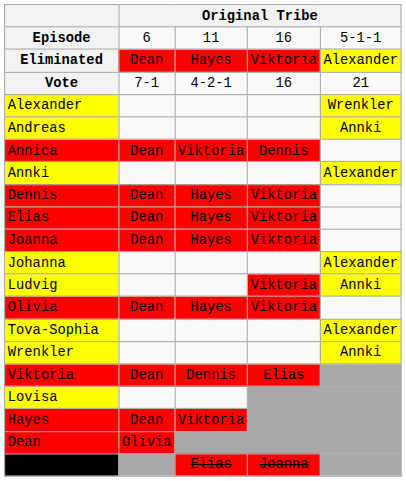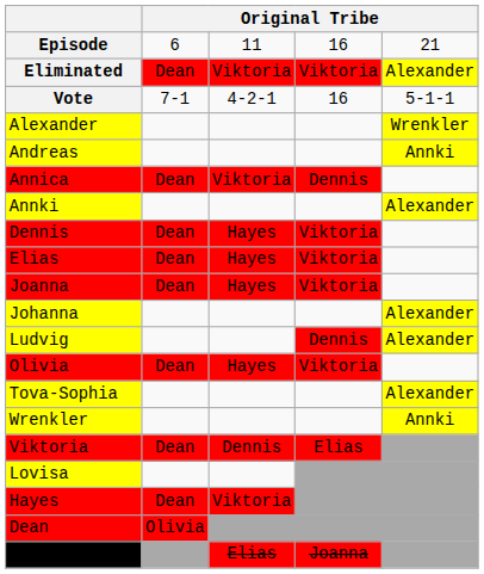 <table class="wikitable" text-align:center;">
 <tr>
 <th colspan="1"></th>
 <th colspan="5">Original Tribe</th>
 </tr>
 <tr>
 <th colspan="1" align="left">Episode</th>
 <td align="center">6</td>
 <td align="center">11</td>
 <td align="center">16</td>
-<td align="center">5-1-1</td>
+<td align="center">21</td>
 </tr>
 <tr>
 <th colspan="1" align="left">Eliminated</th>
 <td align="center" bgcolor="red">Dean</td>
-<td align="center" bgcolor="red">Hayes</td>
+<td bgcolor="red" align="center">Viktoria</td>
 <td align="center" bgcolor="red">Viktoria</td>
 <td align="center" bgcolor="yellow">Alexander</td>
 </tr>
 <tr>
 <th colspan="1" align="left">Vote</th>
 <td align="center">7-1</td>
 <td align="center">4-2-1</td>
 <td align="center">16</td>
-<td align="center">21</td>
+<td align="center">5-1-1</td>
 </tr>
 <tr>
 <td align="left" bgcolor="yellow">Alexander</td>
 <td></td>
 <td></td>
 <td></td>
 <td bgcolor="yellow" align="center">Wrenkler</td>
 </tr>
 <tr>
 <td align="left" bgcolor="yellow">Andreas</td>
 <td></td>
 <td></td>
 <td></td>
 <td bgcolor="yellow" align="center">Annki</td>
 </tr>
 <tr>
 <td align="left" bgcolor="red">Annica</td>
 <td bgcolor="red" align="center">Dean</td>
 <td bgcolor="red" align="center">Viktoria</td>
 <td bgcolor="red" align="center">Dennis</td>
 <td></td>
 </tr>
 <tr>
 <td align="left" bgcolor="yellow">Annki</td>
 <td></td>
 <td></td>
 <td></td>
 <td bgcolor="yellow" align="center">Alexander</td>
 </tr>
 <tr>
 <td align="left" bgcolor="red">Dennis</td>
 <td bgcolor="red" align="center">Dean</td>
 <td bgcolor="red" align="center">Hayes</td>
 <td bgcolor="red" align="center">Viktoria</td>
 <td></td>
 </tr>
 <tr>
 <td align="left" bgcolor="red">Elias</td>
 <td bgcolor="red" align="center">Dean</td>
 <td bgcolor="red" align="center">Hayes</td>
 <td bgcolor="red" align="center">Viktoria</td>
 <td></td>
 </tr>
 <tr>
 <td align="left" bgcolor="red">Joanna</td>
 <td bgcolor="red" align="center">Dean</td>
 <td bgcolor="red" align="center">Hayes</td>
 <td bgcolor="red" align="center">Viktoria</td>
 <td></td>
 </tr>
 <tr>
 <td align="left" bgcolor="yellow">Johanna</td>
 <td></td>
 <td></td>
 <td></td>
 <td bgcolor="yellow" align="center">Alexander</td>
 </tr>
 <tr>
 <td align="left" bgcolor="yellow">Ludvig</td>
 <td></td>
 <td></td>
-<td bgcolor="red" align="center">Viktoria</td>
-<td bgcolor="yellow" align="center">Annki</td>
+<td bgcolor="red" align="center">Dennis</td>
+<td bgcolor="yellow" align="center">Alexander</td>
 </tr>
 <tr>
 <td align="left" bgcolor="red">Olivia</td>
 <td bgcolor="red" align="center">Dean</td>
 <td bgcolor="red" align="center">Hayes</td>
 <td bgcolor="red" align="center">Viktoria</td>
 <td></td>
 </tr>
 <tr>
 <td align="left" bgcolor="yellow">Tova-Sophia</td>
 <td></td>
 <td></td>
 <td></td>
 <td bgcolor="yellow" align="center">Alexander</td>
 </tr>
 <tr>
 <td align="left" bgcolor="yellow">Wrenkler</td>
 <td></td>
 <td></td>
 <td></td>
 <td bgcolor="yellow" align="center">Annki</td>
 </tr>
 <tr>
 <td align="left" bgcolor="red">Viktoria</td>
 <td bgcolor="red" align="center">Dean</td>
 <td bgcolor="red" align="center">Dennis</td>
 <td bgcolor="red" align="center">Elias</td>
 <td bgcolor="darkgray" colspan="1"></td>
 </tr>
 <tr>
 <td align="left" bgcolor="yellow">Lovisa</td>
 <td></td>
 <td></td>
 <td bgcolor="darkgray" colspan="2"></td>
 </tr>
 <tr>
 <td align="left" bgcolor="red">Hayes</td>
 <td bgcolor="red" align="center">Dean</td>
 <td bgcolor="red" align="center">Viktoria</td>
 <td bgcolor="darkgray" colspan="4"></td>
 </tr>
 <tr>
 <td align="left" bgcolor="red">Dean</td>
 <td bgcolor="red" align="center">Olivia</td>
 <td bgcolor="darkgray" colspan="5"></td>
 </tr>
 <tr>
 <td align="left" bgcolor="black"><span>Blood Revenge</span></td>
 <td bgcolor="darkgray"></td>
 <td bgcolor="red" align="center"><s>Elias</s></td>
 <td bgcolor="red" align="center"><s>Joanna</s></td>
 <td bgcolor="darkgray"></td>
 </tr>
 </table>
